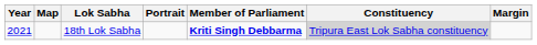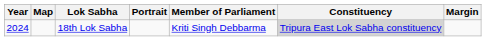 <table class="wikitable">
 <tr>
 <th>Year</th>
 <th>Map</th>
 <th>Lok Sabha</th>
 <th>Portrait</th>
 <th>Member of Parliament</th>
 <th>Constituency</th>
 <th>Margin</th>
 </tr>
 <tr>
-<td><a href='#'>2021</a></td>
+<td><a href='#'>2024</a></td>
 <td></td>
 <td><a href='#'>18th Lok Sabha</a></td>
 <td></td>
-<td><strong><a href='#'>Kriti Singh Debbarma</a></strong></td>
+<td><a href='#'>Kriti Singh Debbarma</a></td>
 <td style="background: lightgrey;"><a href='#'>Tripura East Lok Sabha constituency</a></td>
 <td></td>
 </tr>
 </table>
